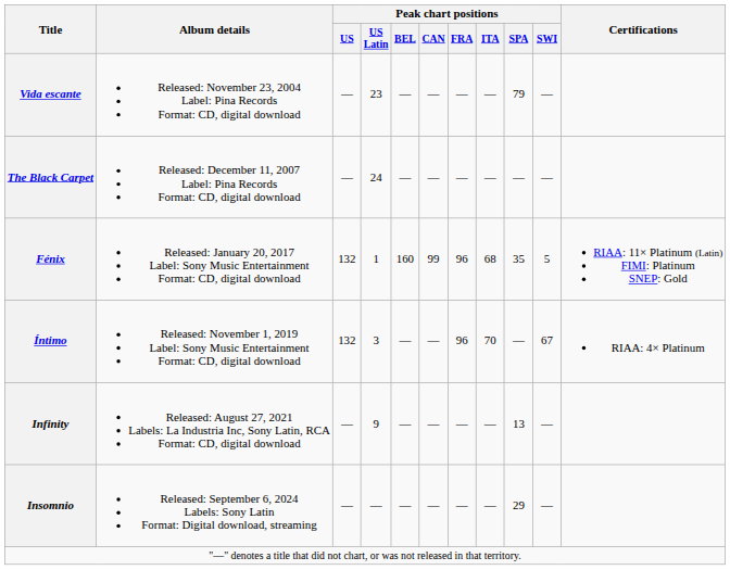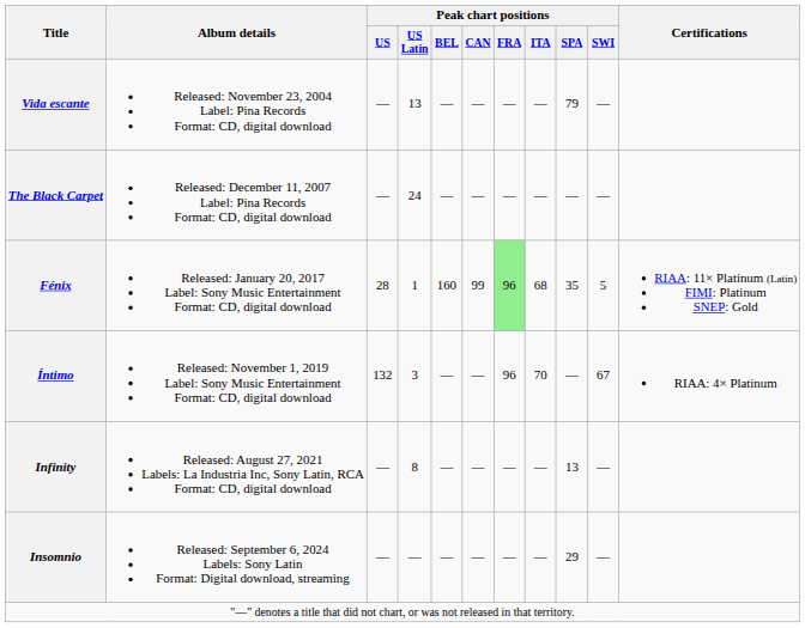 <table class="wikitable plainrowheaders" style="text-align:center;">
 <tr>
 <th scope="col" rowspan="2">Title</th>
 <th scope="col" rowspan="2">Album details</th>
 <th scope="col" colspan="8">Peak chart positions</th>
 <th scope="col" rowspan="2">Certifications</th>
 </tr>
 <tr>
 <th scope="col" style="width:2.2em;font-size:90%;"><a href='#'>US</a><br></th>
 <th scope="col" style="width:2.2em;font-size:90%;"><a href='#'>US<br>Latin</a><br></th>
 <th scope="col" style="width:2.2em;font-size:90%;"><a href='#'>BEL</a><br></th>
 <th scope="col" style="width:2.2em;font-size:90%;"><a href='#'>CAN</a> <br></th>
 <th scope="col" style="width:2.2em;font-size:90%;"><a href='#'>FRA</a><br></th>
 <th scope="col" style="width:2.2em;font-size:90%;"><a href='#'>ITA</a><br></th>
 <th scope="col" style="width:2.2em;font-size:90%;"><a href='#'>SPA</a><br></th>
 <th scope="col" style="width:2.2em;font-size:90%;"><a href='#'>SWI</a><br></th>
 </tr>
 <tr>
 <th scope="row" align="center"><em><a href='#'>Vida escante</a></em></th>
 <td><br><ul><li>Released: November 23, 2004</li><li>Label: Pina Records</li><li>Format: CD, digital download</li></ul></td>
 <td>—</td>
-<td>23</td>
+<td>13</td>
 <td>—</td>
 <td>—</td>
 <td>—</td>
 <td>—</td>
 <td>79</td>
 <td>—</td>
 <td></td>
 </tr>
 <tr>
 <th scope="row" align="center"><em><a href='#'>The Black Carpet</a></em></th>
 <td><br><ul><li>Released: December 11, 2007</li><li>Label: Pina Records</li><li>Format: CD, digital download</li></ul></td>
 <td>—</td>
 <td>24</td>
 <td>—</td>
 <td>—</td>
 <td>—</td>
 <td>—</td>
 <td>—</td>
 <td>—</td>
 <td></td>
 </tr>
 <tr>
 <th scope="row" align="center"><em><a href='#'>Fénix</a></em></th>
 <td><br><ul><li>Released: January 20, 2017</li><li>Label: Sony Music Entertainment</li><li>Format: CD, digital download</li></ul></td>
-<td>132</td>
+<td>28</td>
 <td>1</td>
 <td>160</td>
 <td>99</td>
-<td>96</td>
+<td style="background: lightgreen;">96</td>
 <td>68</td>
 <td>35</td>
 <td>5</td>
 <td><br><ul><li><a href='#'>RIAA</a>: 11× Platinum <small>(Latin)</small></li><li><a href='#'>FIMI</a>: Platinum</li><li><a href='#'>SNEP</a>: Gold</li></ul></td>
 </tr>
 <tr>
 <th scope="row" align="center"><em><a href='#'>Íntimo</a></em></th>
 <td><br><ul><li>Released: November 1, 2019</li><li>Label: Sony Music Entertainment</li><li>Format: CD, digital download</li></ul></td>
 <td>132</td>
 <td>3</td>
 <td>—</td>
 <td>—</td>
 <td>96</td>
 <td>70<br></td>
 <td>—</td>
 <td>67</td>
 <td><br><ul><li>RIAA: 4× Platinum </li></ul></td>
 </tr>
 <tr>
 <th scope="row"><em>Infinity</em></th>
 <td><br><ul><li>Released: August 27, 2021</li><li>Labels: La Industria Inc, Sony Latin, RCA</li><li>Format: CD, digital download</li></ul></td>
 <td>—</td>
-<td>9</td>
+<td>8</td>
 <td>—</td>
 <td>—</td>
 <td>—</td>
 <td>—</td>
 <td>13</td>
 <td>—</td>
 <td></td>
 </tr>
 <tr>
 <th scope="row"><em>Insomnio</em></th>
 <td><br><ul><li>Released: September 6, 2024</li><li>Labels: Sony Latin</li><li>Format: Digital download, streaming</li></ul></td>
 <td>—</td>
 <td>—</td>
 <td>—</td>
 <td>—</td>
 <td>—</td>
 <td>—</td>
 <td>29<br></td>
 <td>—</td>
 <td></td>
 </tr>
 <tr>
 <td colspan="14" style="font-size:90%">"—" denotes a title that did not chart, or was not released in that territory.</td>
 </tr>
 </table>
